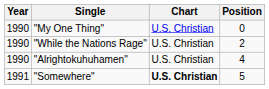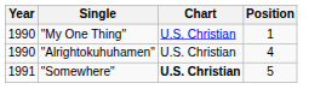 <table class="wikitable">
 <tr>
 <th>Year</th>
 <th>Single</th>
 <th>Chart</th>
 <th>Position</th>
 </tr>
 <tr>
 <td>1990</td>
 <td>"My One Thing"</td>
 <td><a href='#'>U.S. Christian</a></td>
-<td align="center">0</td>
-</tr>
-<tr>
-<td>1990</td>
-<td>"While the Nations Rage"</td>
-<td>U.S. Christian</td>
-<td align="center">2</td>
+<td align="center">1</td>
 </tr>
 <tr>
 <td>1990</td>
 <td>"Alrightokuhuhamen"</td>
 <td>U.S. Christian</td>
 <td align="center">4</td>
 </tr>
 <tr>
 <td>1991</td>
 <td>"Somewhere"</td>
 <td><strong>U.S. Christian</strong></td>
 <td align="center">5</td>
 </tr>
 </table>
